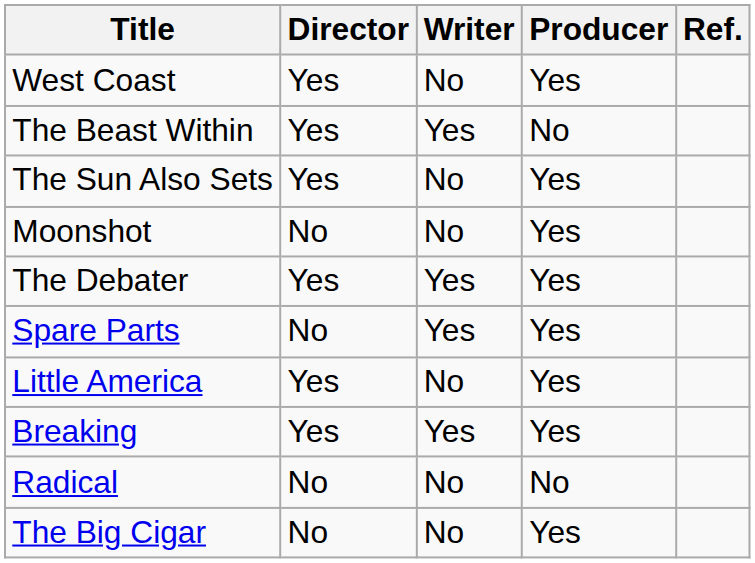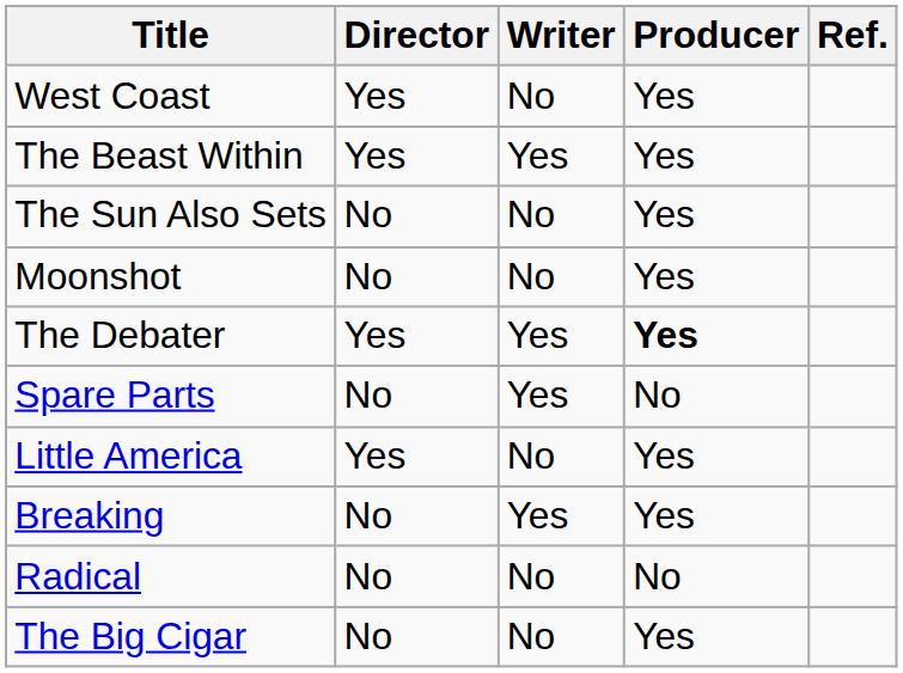 <table class="wikitable">
 <tr>
 <th>Title</th>
 <th>Director</th>
 <th>Writer</th>
 <th>Producer</th>
 <th>Ref.</th>
 </tr>
 <tr>
 <td>West Coast</td>
 <td>Yes</td>
 <td>No</td>
 <td>Yes</td>
 <td></td>
 </tr>
 <tr>
 <td>The Beast Within</td>
 <td>Yes</td>
 <td>Yes</td>
-<td>No</td>
+<td>Yes</td>
 <td></td>
 </tr>
 <tr>
 <td>The Sun Also Sets</td>
-<td>Yes</td>
+<td>No</td>
 <td>No</td>
 <td>Yes</td>
 <td></td>
 </tr>
 <tr>
 <td>Moonshot</td>
 <td>No</td>
 <td>No</td>
 <td>Yes</td>
 <td></td>
 </tr>
 <tr>
 <td>The Debater</td>
 <td>Yes</td>
 <td>Yes</td>
-<td>Yes</td>
+<td><strong>Yes</strong></td>
 <td></td>
 </tr>
 <tr>
 <td><a href='#'>Spare Parts</a></td>
 <td>No</td>
 <td>Yes</td>
-<td>Yes</td>
+<td>No</td>
 <td></td>
 </tr>
 <tr>
 <td><a href='#'>Little America</a></td>
 <td>Yes</td>
 <td>No</td>
 <td>Yes</td>
 <td></td>
 </tr>
 <tr>
 <td><a href='#'>Breaking</a></td>
-<td>Yes</td>
+<td>No</td>
 <td>Yes</td>
 <td>Yes</td>
 <td></td>
 </tr>
 <tr>
 <td><a href='#'>Radical</a></td>
 <td>No</td>
 <td>No</td>
 <td>No</td>
 <td></td>
 </tr>
 <tr>
 <td><a href='#'>The Big Cigar</a></td>
 <td>No</td>
 <td>No</td>
 <td>Yes</td>
 <td></td>
 </tr>
 </table>
